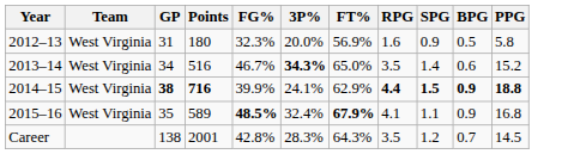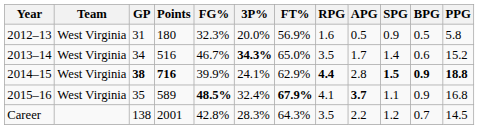 <table class="wikitable">
 <tr>
 <th>Year</th>
 <th>Team</th>
 <th>GP</th>
 <th>Points</th>
 <th>FG%</th>
 <th>3P%</th>
 <th>FT%</th>
 <th>RPG</th>
+<th>APG</th>
 <th>SPG</th>
 <th>BPG</th>
 <th>PPG</th>
 </tr>
 <tr>
 <td>2012–13</td>
 <td>West Virginia</td>
 <td>31</td>
 <td>180</td>
 <td>32.3%</td>
 <td>20.0%</td>
 <td>56.9%</td>
 <td>1.6</td>
+<td>0.5</td>
 <td>0.9</td>
 <td>0.5</td>
 <td>5.8</td>
 </tr>
 <tr>
 <td>2013–14</td>
 <td>West Virginia</td>
 <td>34</td>
 <td>516</td>
 <td>46.7%</td>
 <td><strong>34.3%</strong></td>
 <td>65.0%</td>
 <td>3.5</td>
+<td>1.7</td>
 <td>1.4</td>
 <td>0.6</td>
 <td>15.2</td>
 </tr>
 <tr>
 <td>2014–15</td>
 <td>West Virginia</td>
 <td><strong>38</strong></td>
 <td><strong>716</strong></td>
 <td>39.9%</td>
 <td>24.1%</td>
 <td>62.9%</td>
 <td><strong>4.4</strong></td>
+<td>2.8</td>
 <td><strong>1.5</strong></td>
 <td><strong>0.9</strong></td>
 <td><strong>18.8</strong></td>
 </tr>
 <tr>
 <td>2015–16</td>
 <td>West Virginia</td>
 <td>35</td>
 <td>589</td>
 <td><strong>48.5%</strong></td>
 <td>32.4%</td>
 <td><strong>67.9%</strong></td>
 <td>4.1</td>
+<td><strong>3.7</strong></td>
 <td>1.1</td>
 <td>0.9</td>
 <td>16.8</td>
 </tr>
 <tr>
 <td>Career</td>
 <td></td>
 <td>138</td>
 <td>2001</td>
 <td>42.8%</td>
 <td>28.3%</td>
 <td>64.3%</td>
 <td>3.5</td>
+<td>2.2</td>
 <td>1.2</td>
 <td>0.7</td>
 <td>14.5</td>
 </tr>
 </table>
